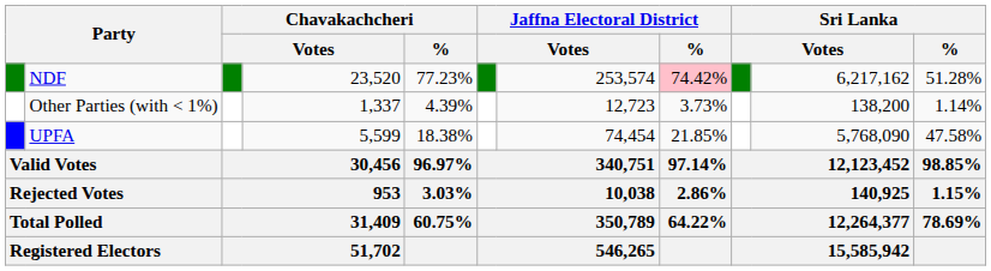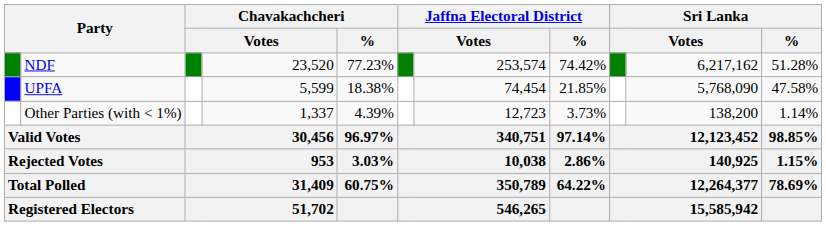 <table class="wikitable">
 <tr>
 <th colspan="2" width="144px"rowspan="2">Party</th>
 <th colspan="3" width="216px">Chavakachcheri</th>
 <th colspan="3" width="216px"><a href='#'>Jaffna Electoral District</a></th>
 <th colspan="3" width="216px">Sri Lanka</th>
 </tr>
 <tr>
 <th colspan="2" width="144px">Votes</th>
 <th>%</th>
 <th colspan="2" width="144px">Votes</th>
 <th>%</th>
 <th colspan="2" width="144px">Votes</th>
 <th>%</th>
 </tr>
 <tr>
 <td style="background-color:green;" width="10px"></td>
 <td style="text-align:left;"><a href='#'>NDF</a></td>
 <td style="background-color:green;" width="10px"></td>
 <td style="text-align:right;">23,520</td>
 <td style="text-align:right;">77.23%</td>
 <td style="background-color:green;" width="10px"></td>
 <td style="text-align:right;">253,574</td>
-<td style="background: pink; text-align:right;">74.42%</td>
+<td style="text-align:right;">74.42%</td>
 <td style="background-color:green;" width="10px"></td>
 <td style="text-align:right;">6,217,162</td>
 <td style="text-align:right;">51.28%</td>
+</tr>
+<tr>
+<td style="background-color:blue;" width="10px"></td>
+<td style="text-align:left;"><a href='#'>UPFA</a></td>
+<td style="background-color:white;" width="10px"></td>
+<td style="text-align:right;">5,599</td>
+<td style="text-align:right;">18.38%</td>
+<td style="background-color:white;" width="10px"></td>
+<td style="text-align:right;">74,454</td>
+<td style="text-align:right;">21.85%</td>
+<td style="background-color:white;" width="10px"></td>
+<td style="text-align:right;">5,768,090</td>
+<td style="text-align:right;">47.58%</td>
 </tr>
 <tr>
 <td style="background-color:white;" width="10px"></td>
 <td style="text-align:left;">Other Parties (with < 1%)</td>
 <td style="background-color:white;" width="10px"></td>
 <td style="text-align:right;">1,337</td>
 <td style="text-align:right;">4.39%</td>
 <td style="background-color:white;" width="10px"></td>
 <td style="text-align:right;">12,723</td>
 <td style="text-align:right;">3.73%</td>
 <td style="background-color:white;" width="10px"></td>
 <td style="text-align:right;">138,200</td>
 <td style="text-align:right;">1.14%</td>
-</tr>
-<tr>
-<td style="background-color:blue;" width="10px"></td>
-<td style="text-align:left;"><a href='#'>UPFA</a></td>
-<td style="background-color:white;" width="10px"></td>
-<td style="text-align:right;">5,599</td>
-<td style="text-align:right;">18.38%</td>
-<td style="background-color:white;" width="10px"></td>
-<td style="text-align:right;">74,454</td>
-<td style="text-align:right;">21.85%</td>
-<td style="background-color:white;" width="10px"></td>
-<td style="text-align:right;">5,768,090</td>
-<td style="text-align:right;">47.58%</td>
 </tr>
 <tr>
 <th colspan="2" width="144px"style="text-align:left;">Valid Votes</th>
 <th style="text-align:right;"colspan="2" width="144px">30,456</th>
 <th style="text-align:right;">96.97%</th>
 <th style="text-align:right;"colspan="2" width="144px">340,751</th>
 <th style="text-align:right;">97.14%</th>
 <th style="text-align:right;"colspan="2" width="144px">12,123,452</th>
 <th style="text-align:right;">98.85%</th>
 </tr>
 <tr>
 <th colspan="2" width="144px"style="text-align:left;">Rejected Votes</th>
 <th style="text-align:right;"colspan="2" width="144px">953</th>
 <th style="text-align:right;">3.03%</th>
 <th style="text-align:right;"colspan="2" width="144px">10,038</th>
 <th style="text-align:right;">2.86%</th>
 <th style="text-align:right;"colspan="2" width="144px">140,925</th>
 <th style="text-align:right;">1.15%</th>
 </tr>
 <tr>
 <th colspan="2" width="144px"style="text-align:left;">Total Polled</th>
 <th style="text-align:right;"colspan="2" width="144px">31,409</th>
 <th style="text-align:right;">60.75%</th>
 <th style="text-align:right;"colspan="2" width="144px">350,789</th>
 <th style="text-align:right;">64.22%</th>
 <th style="text-align:right;"colspan="2" width="144px">12,264,377</th>
 <th style="text-align:right;">78.69%</th>
 </tr>
 <tr>
 <th colspan="2" width="144px"style="text-align:left;">Registered Electors</th>
 <th style="text-align:right;"colspan="2" width="144px">51,702</th>
 <th></th>
 <th style="text-align:right;"colspan="2" width="144px">546,265</th>
 <th></th>
 <th style="text-align:right;"colspan="2" width="144px">15,585,942</th>
 <th></th>
 </tr>
 </table>
